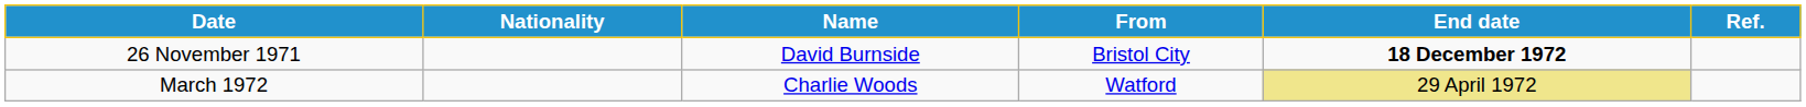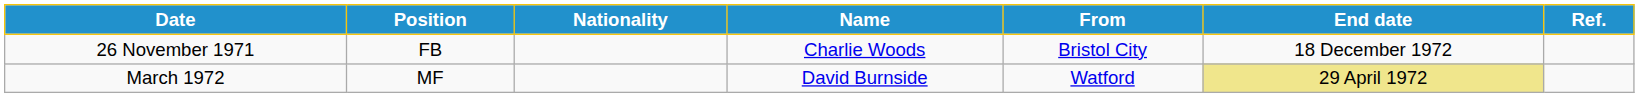 <table class="wikitable" style="text-align:center; font-size:90%; width:100%;">
 <tr>
 <th style="background:#2191CC; color:white; border:1px solid #F7C408; text-align:center;">Date</th>
+<th style="background:#2191CC; color:white; border:1px solid #F7C408; text-align:center;">Position</th>
 <th style="background:#2191CC; color:white; border:1px solid #F7C408; text-align:center;">Nationality</th>
 <th style="background:#2191CC; color:white; border:1px solid #F7C408; text-align:center;">Name</th>
 <th style="background:#2191CC; color:white; border:1px solid #F7C408; text-align:center;">From</th>
 <th style="background:#2191CC; color:white; border:1px solid #F7C408; text-align:center;">End date</th>
 <th style="background:#2191CC; color:white; border:1px solid #F7C408; text-align:center;">Ref.</th>
 </tr>
 <tr>
 <td>26 November 1971</td>
+<td>FB</td>
 <td></td>
-<td><a href='#'>David Burnside</a></td>
+<td><a href='#'>Charlie Woods</a></td>
 <td> <a href='#'>Bristol City</a></td>
-<td><strong>18 December 1972</strong></td>
+<td>18 December 1972</td>
 <td></td>
 </tr>
 <tr>
 <td>March 1972</td>
+<td>MF</td>
 <td></td>
-<td><a href='#'>Charlie Woods</a></td>
+<td><a href='#'>David Burnside</a></td>
 <td> <a href='#'>Watford</a></td>
 <td style="background: khaki;">29 April 1972</td>
 <td></td>
 </tr>
 </table>
